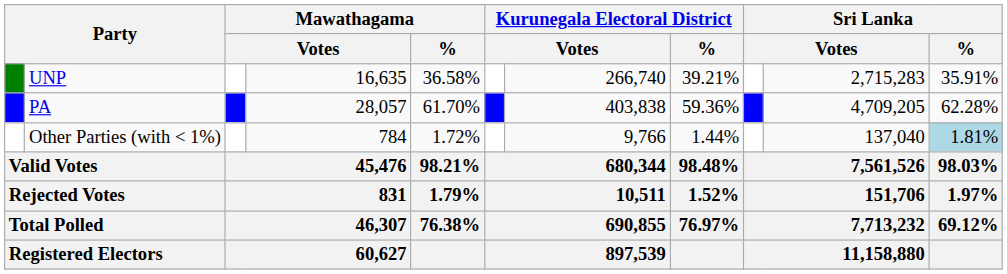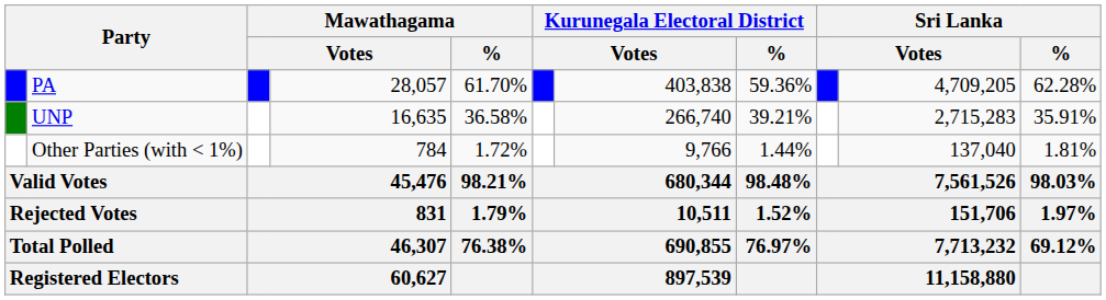 <table class="wikitable">
 <tr>
 <th colspan="2" width="144px"rowspan="2">Party</th>
 <th colspan="3" width="216px">Mawathagama</th>
 <th colspan="3" width="216px"><a href='#'>Kurunegala Electoral District</a></th>
 <th colspan="3" width="216px">Sri Lanka</th>
 </tr>
 <tr>
 <th colspan="2" width="144px">Votes</th>
 <th>%</th>
 <th colspan="2" width="144px">Votes</th>
 <th>%</th>
 <th colspan="2" width="144px">Votes</th>
 <th>%</th>
 </tr>
 <tr>
+<td style="background-color:blue;" width="10px"></td>
+<td style="text-align:left;"><a href='#'>PA</a></td>
+<td style="background-color:blue;" width="10px"></td>
+<td style="text-align:right;">28,057</td>
+<td style="text-align:right;">61.70%</td>
+<td style="background-color:blue;" width="10px"></td>
+<td style="text-align:right;">403,838</td>
+<td style="text-align:right;">59.36%</td>
+<td style="background-color:blue;" width="10px"></td>
+<td style="text-align:right;">4,709,205</td>
+<td style="text-align:right;">62.28%</td>
+</tr>
+<tr>
 <td style="background-color:green;" width="10px"></td>
 <td style="text-align:left;"><a href='#'>UNP</a></td>
 <td style="background-color:white;" width="10px"></td>
 <td style="text-align:right;">16,635</td>
 <td style="text-align:right;">36.58%</td>
 <td style="background-color:white;" width="10px"></td>
 <td style="text-align:right;">266,740</td>
 <td style="text-align:right;">39.21%</td>
 <td style="background-color:white;" width="10px"></td>
 <td style="text-align:right;">2,715,283</td>
 <td style="text-align:right;">35.91%</td>
 </tr>
 <tr>
-<td style="background-color:blue;" width="10px"></td>
-<td style="text-align:left;"><a href='#'>PA</a></td>
-<td style="background-color:blue;" width="10px"></td>
-<td style="text-align:right;">28,057</td>
-<td style="text-align:right;">61.70%</td>
-<td style="background-color:blue;" width="10px"></td>
-<td style="text-align:right;">403,838</td>
-<td style="text-align:right;">59.36%</td>
-<td style="background-color:blue;" width="10px"></td>
-<td style="text-align:right;">4,709,205</td>
-<td style="text-align:right;">62.28%</td>
-</tr>
-<tr>
 <td style="background-color:white;" width="10px"></td>
 <td style="text-align:left;">Other Parties (with < 1%)</td>
 <td style="background-color:white;" width="10px"></td>
 <td style="text-align:right;">784</td>
 <td style="text-align:right;">1.72%</td>
 <td style="background-color:white;" width="10px"></td>
 <td style="text-align:right;">9,766</td>
 <td style="text-align:right;">1.44%</td>
 <td style="background-color:white;" width="10px"></td>
 <td style="text-align:right;">137,040</td>
-<td style="background: lightblue; text-align:right;">1.81%</td>
+<td style="text-align:right;">1.81%</td>
 </tr>
 <tr>
 <th colspan="2" width="144px"style="text-align:left;">Valid Votes</th>
 <th style="text-align:right;"colspan="2" width="144px">45,476</th>
 <th style="text-align:right;">98.21%</th>
 <th style="text-align:right;"colspan="2" width="144px">680,344</th>
 <th style="text-align:right;">98.48%</th>
 <th style="text-align:right;"colspan="2" width="144px">7,561,526</th>
 <th style="text-align:right;">98.03%</th>
 </tr>
 <tr>
 <th colspan="2" width="144px"style="text-align:left;">Rejected Votes</th>
 <th style="text-align:right;"colspan="2" width="144px">831</th>
 <th style="text-align:right;">1.79%</th>
 <th style="text-align:right;"colspan="2" width="144px">10,511</th>
 <th style="text-align:right;">1.52%</th>
 <th style="text-align:right;"colspan="2" width="144px">151,706</th>
 <th style="text-align:right;">1.97%</th>
 </tr>
 <tr>
 <th colspan="2" width="144px"style="text-align:left;">Total Polled</th>
 <th style="text-align:right;"colspan="2" width="144px">46,307</th>
 <th style="text-align:right;">76.38%</th>
 <th style="text-align:right;"colspan="2" width="144px">690,855</th>
 <th style="text-align:right;">76.97%</th>
 <th style="text-align:right;"colspan="2" width="144px">7,713,232</th>
 <th style="text-align:right;">69.12%</th>
 </tr>
 <tr>
 <th colspan="2" width="144px"style="text-align:left;">Registered Electors</th>
 <th style="text-align:right;"colspan="2" width="144px">60,627</th>
 <th></th>
 <th style="text-align:right;"colspan="2" width="144px">897,539</th>
 <th></th>
 <th style="text-align:right;"colspan="2" width="144px">11,158,880</th>
 <th></th>
 </tr>
 </table>
